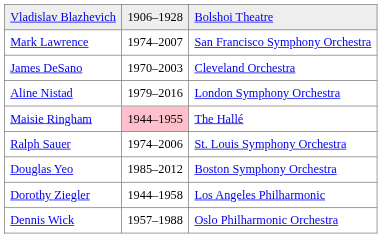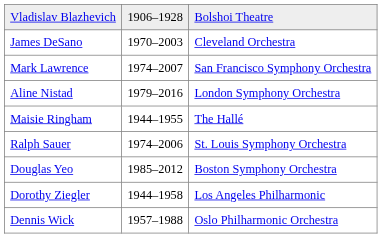 <table border="1" cellpadding="7" style="text-align: left; border: 1px solid gray; border-collapse: collapse;">
 <tr style="background: #eeeeee;">
 <td><a href='#'>Vladislav Blazhevich</a></td>
 <td>1906–1928</td>
 <td><a href='#'>Bolshoi Theatre</a></td>
 </tr>
 <tr>
+<td><a href='#'>James DeSano</a></td>
+<td>1970–2003</td>
+<td><a href='#'>Cleveland Orchestra</a></td>
+</tr>
+<tr>
 <td><a href='#'>Mark Lawrence</a></td>
 <td>1974–2007</td>
 <td><a href='#'>San Francisco Symphony Orchestra</a></td>
-</tr>
-<tr>
-<td><a href='#'>James DeSano</a></td>
-<td>1970–2003</td>
-<td><a href='#'>Cleveland Orchestra</a></td>
 </tr>
 <tr>
 <td><a href='#'>Aline Nistad</a></td>
 <td>1979–2016</td>
 <td><a href='#'>London Symphony Orchestra</a></td>
 </tr>
 <tr>
 <td><a href='#'>Maisie Ringham</a></td>
-<td style="background: pink;">1944–1955</td>
+<td>1944–1955</td>
 <td><a href='#'>The Hallé</a></td>
 </tr>
 <tr>
 <td><a href='#'>Ralph Sauer</a></td>
 <td>1974–2006</td>
 <td><a href='#'>St. Louis Symphony Orchestra</a></td>
 </tr>
 <tr>
 <td><a href='#'>Douglas Yeo</a></td>
 <td>1985–2012</td>
 <td><a href='#'>Boston Symphony Orchestra</a></td>
 </tr>
 <tr>
 <td><a href='#'>Dorothy Ziegler</a></td>
 <td>1944–1958</td>
 <td><a href='#'>Los Angeles Philharmonic</a></td>
 </tr>
 <tr>
 <td><a href='#'>Dennis Wick</a></td>
 <td>1957–1988</td>
 <td><a href='#'>Oslo Philharmonic Orchestra</a></td>
 </tr>
 </table>
